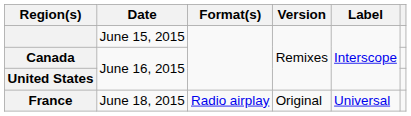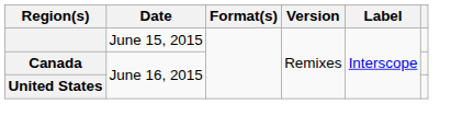 <table class="wikitable plainrowheaders">
 <tr>
 <th scope="col">Region(s)</th>
 <th scope="col">Date</th>
 <th scope="col">Format(s)</th>
 <th scope="col">Version</th>
 <th scope="col">Label</th>
 <th scope="col"></th>
 </tr>
 <tr>
 <th scope="row"></th>
 <td>June 15, 2015</td>
 <td rowspan="3"></td>
 <td rowspan="3">Remixes</td>
 <td rowspan="3"><a href='#'>Interscope</a></td>
 <td style="text-align:center;"></td>
 </tr>
 <tr>
 <th scope="row">Canada</th>
 <td rowspan="2">June 16, 2015</td>
 <td style="text-align:center;"></td>
 </tr>
 <tr>
 <th scope="row">United States</th>
 <td style="text-align:center;"></td>
 </tr>
-<tr>
-<th scope="row">France</th>
-<td>June 18, 2015</td>
-<td><a href='#'>Radio airplay</a></td>
-<td>Original</td>
-<td><a href='#'>Universal</a></td>
-<td style="text-align:center;"></td>
-</tr>
 </table>
